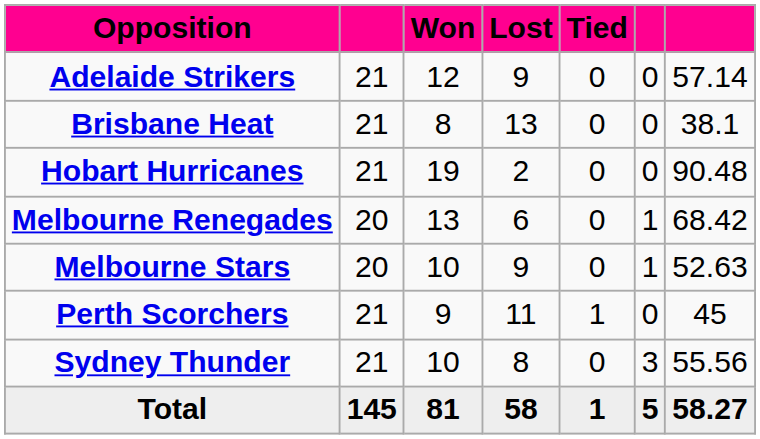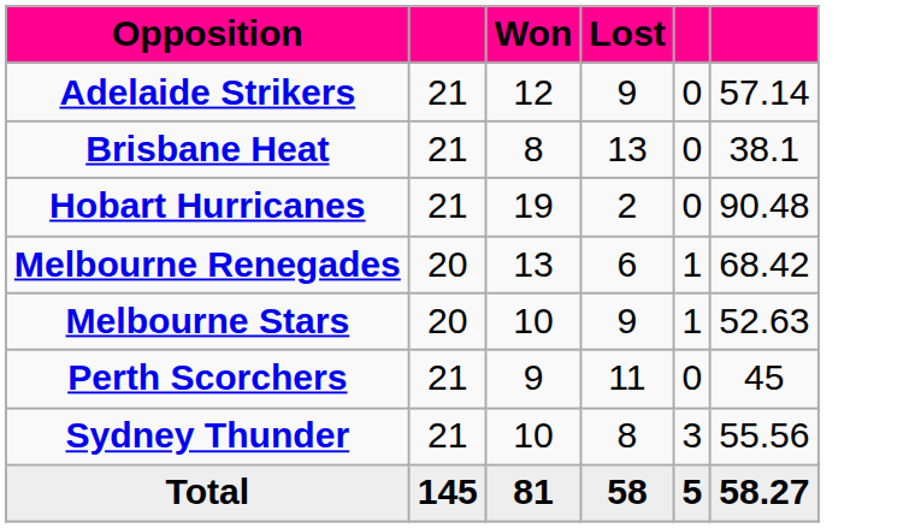 <table class="wikitable" style="font-size:100%">
 <tr>
 <th style="background:#ff0090">Opposition</th>
 <th style="background:#ff0090"></th>
 <th style="background:#ff0090">Won</th>
 <th style="background:#ff0090">Lost</th>
-<th style="background:#ff0090">Tied</th>
 <th style="background:#ff0090"></th>
 <th style="background:#ff0090"></th>
 </tr>
 <tr align=center>
 <td><strong><a href='#'>Adelaide Strikers</a></strong></td>
 <td>21</td>
 <td>12</td>
 <td>9</td>
 <td>0</td>
-<td>0</td>
 <td>57.14</td>
 </tr>
 <tr align=center>
 <td><strong><a href='#'>Brisbane Heat</a></strong></td>
 <td>21</td>
 <td>8</td>
 <td>13</td>
-<td>0</td>
 <td>0</td>
 <td>38.1</td>
 </tr>
 <tr align=center>
 <td><strong><a href='#'>Hobart Hurricanes</a></strong></td>
 <td>21</td>
 <td>19</td>
 <td>2</td>
 <td>0</td>
-<td>0</td>
 <td>90.48</td>
 </tr>
 <tr align=center>
 <td><strong><a href='#'>Melbourne Renegades</a></strong></td>
 <td>20</td>
 <td>13</td>
 <td>6</td>
-<td>0</td>
 <td>1</td>
 <td>68.42</td>
 </tr>
 <tr align=center>
 <td><strong><a href='#'>Melbourne Stars</a></strong></td>
 <td>20</td>
 <td>10</td>
 <td>9</td>
-<td>0</td>
 <td>1</td>
 <td>52.63</td>
 </tr>
 <tr align=center>
 <td><strong><a href='#'>Perth Scorchers</a></strong></td>
 <td>21</td>
 <td>9</td>
 <td>11</td>
-<td>1</td>
 <td>0</td>
 <td>45</td>
 </tr>
 <tr align=center>
 <td><strong><a href='#'>Sydney Thunder</a></strong></td>
 <td>21</td>
 <td>10</td>
 <td>8</td>
-<td>0</td>
 <td>3</td>
 <td>55.56</td>
 </tr>
 <tr align=center style="background:#eee;">
 <td><strong>Total</strong></td>
 <td><strong>145</strong></td>
 <td><strong>81</strong></td>
 <td><strong>58</strong></td>
-<td><strong>1</strong></td>
 <td><strong>5</strong></td>
 <td><strong>58.27</strong></td>
 </tr>
 </table>
